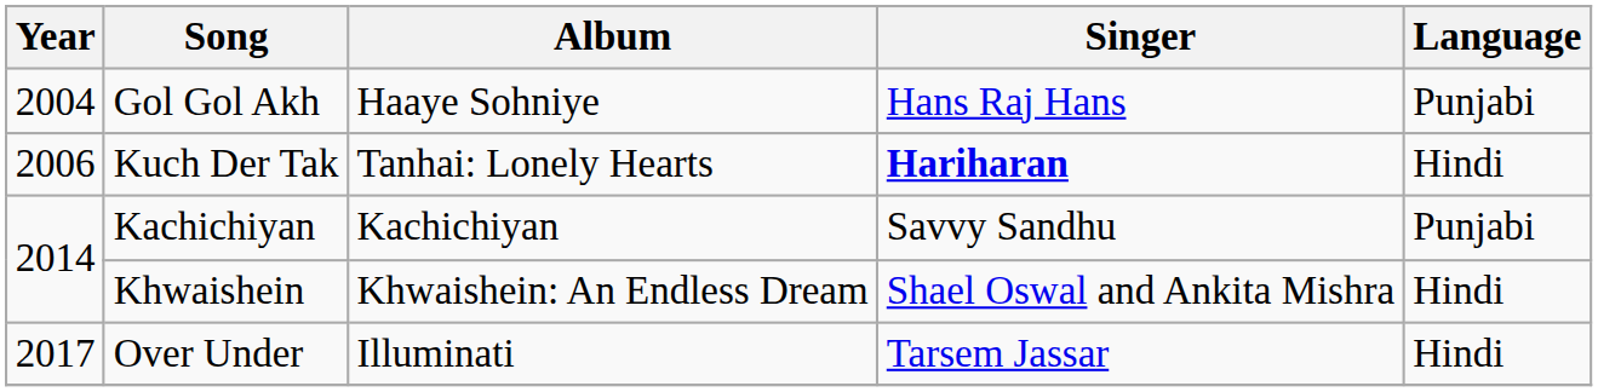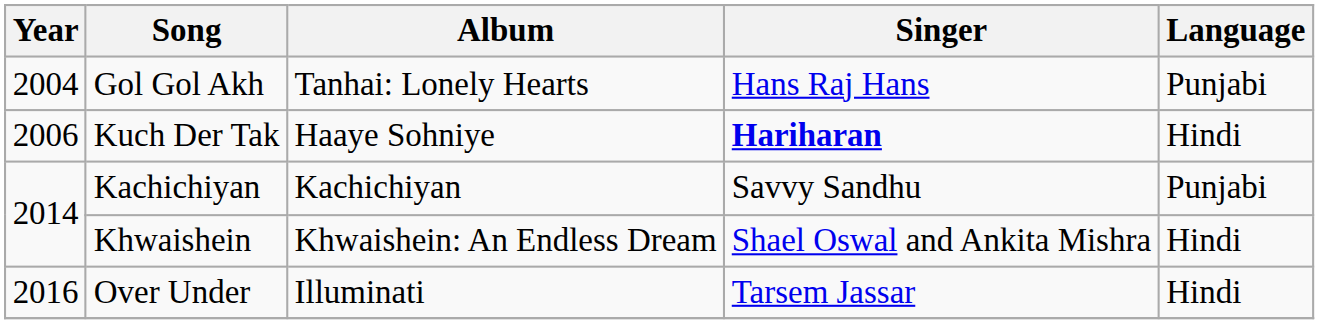 <table class="wikitable">
 <tr>
 <th>Year</th>
 <th>Song</th>
 <th>Album</th>
 <th>Singer</th>
 <th>Language</th>
 </tr>
 <tr>
 <td>2004</td>
 <td>Gol Gol Akh</td>
-<td>Haaye Sohniye</td>
+<td>Tanhai: Lonely Hearts</td>
 <td><a href='#'>Hans Raj Hans</a></td>
 <td>Punjabi</td>
 </tr>
 <tr>
 <td>2006</td>
 <td>Kuch Der Tak</td>
-<td>Tanhai: Lonely Hearts</td>
+<td>Haaye Sohniye</td>
 <td><strong><a href='#'>Hariharan</a></strong></td>
 <td>Hindi</td>
 </tr>
 <tr>
 <td rowspan=2>2014</td>
 <td>Kachichiyan</td>
 <td>Kachichiyan</td>
 <td>Savvy Sandhu</td>
 <td>Punjabi</td>
 </tr>
 <tr>
 <td>Khwaishein</td>
 <td>Khwaishein: An Endless Dream</td>
 <td><a href='#'>Shael Oswal</a> and Ankita Mishra</td>
 <td>Hindi</td>
 </tr>
 <tr>
-<td>2017</td>
+<td>2016</td>
 <td>Over Under</td>
 <td>Illuminati</td>
 <td><a href='#'>Tarsem Jassar</a></td>
 <td>Hindi</td>
 </tr>
 <tr>
 </tr>
 </table>
